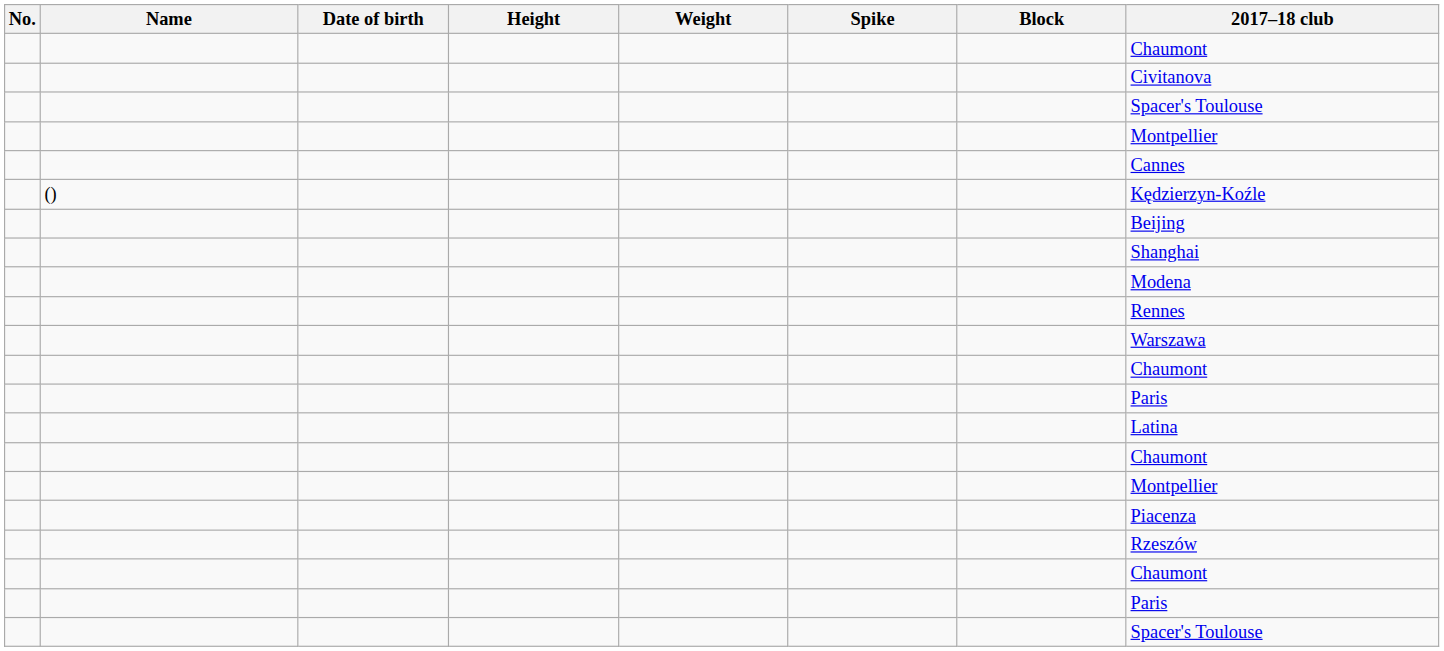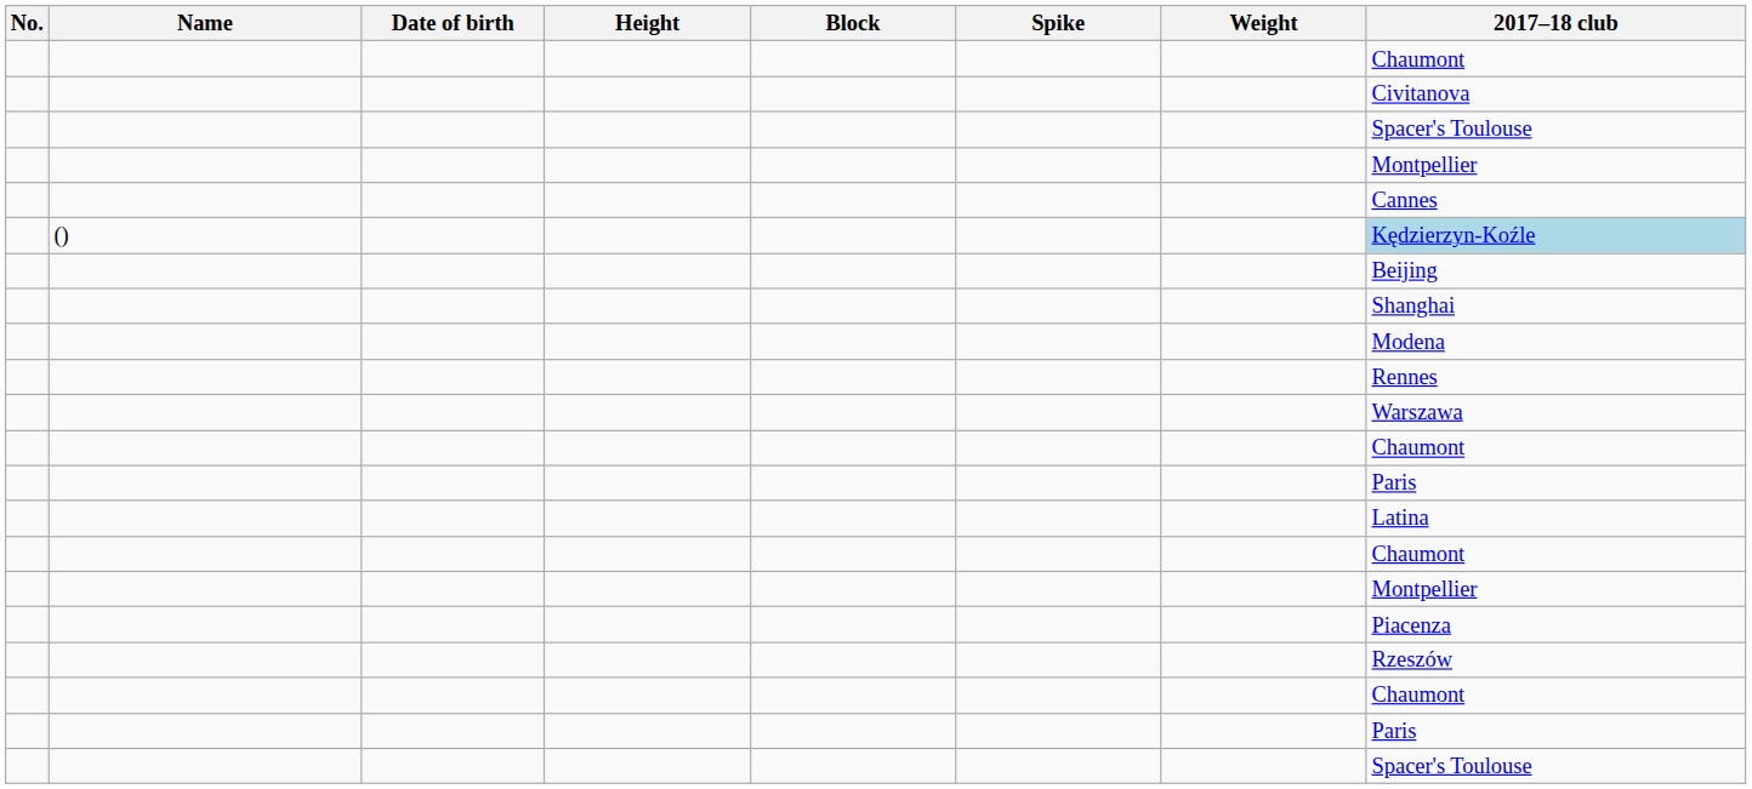 <table class="wikitable sortable" style="font-size:100%; text-align:center;">
 <tr>
 <th>No.</th>
 <th style="width:14em">Name</th>
 <th style="width:8em">Date of birth</th>
 <th style="width:9em">Height</th>
+<th style="width:9em">Block</th>
+<th style="width:9em">Spike</th>
 <th style="width:9em">Weight</th>
-<th style="width:9em">Spike</th>
-<th style="width:9em">Block</th>
 <th style="width:17em">2017–18 club</th>
 </tr>
 <tr>
 <td></td>
 <td style="text-align:left;"></td>
 <td style="text-align:right;"></td>
 <td></td>
 <td></td>
 <td></td>
 <td></td>
 <td style="text-align:left;"> <a href='#'>Chaumont</a></td>
 </tr>
 <tr>
 <td></td>
 <td style="text-align:left;"></td>
 <td style="text-align:right;"></td>
 <td></td>
 <td></td>
 <td></td>
 <td></td>
 <td style="text-align:left;"> <a href='#'>Civitanova</a></td>
 </tr>
 <tr>
 <td></td>
 <td style="text-align:left;"></td>
 <td style="text-align:right;"></td>
 <td></td>
 <td></td>
 <td></td>
 <td></td>
 <td style="text-align:left;"> <a href='#'>Spacer's Toulouse</a></td>
 </tr>
 <tr>
 <td></td>
 <td style="text-align:left;"></td>
 <td style="text-align:right;"></td>
 <td></td>
 <td></td>
 <td></td>
 <td></td>
 <td style="text-align:left;"> <a href='#'>Montpellier</a></td>
 </tr>
 <tr>
 <td></td>
 <td style="text-align:left;"></td>
 <td style="text-align:right;"></td>
 <td></td>
 <td></td>
 <td></td>
 <td></td>
 <td style="text-align:left;"> <a href='#'>Cannes</a></td>
 </tr>
 <tr>
 <td></td>
 <td style="text-align:left;"> ()</td>
 <td style="text-align:right;"></td>
 <td></td>
 <td></td>
 <td></td>
 <td></td>
-<td style="text-align:left;"> <a href='#'>Kędzierzyn-Koźle</a></td>
+<td style="background: lightblue; text-align:left;"> <a href='#'>Kędzierzyn-Koźle</a></td>
 </tr>
 <tr>
 <td></td>
 <td style="text-align:left;"></td>
 <td style="text-align:right;"></td>
 <td></td>
 <td></td>
 <td></td>
 <td></td>
 <td style="text-align:left;"> <a href='#'>Beijing</a></td>
 </tr>
 <tr>
 <td></td>
 <td style="text-align:left;"></td>
 <td style="text-align:right;"></td>
 <td></td>
 <td></td>
 <td></td>
 <td></td>
 <td style="text-align:left;"> <a href='#'>Shanghai</a></td>
 </tr>
 <tr>
 <td></td>
 <td style="text-align:left;"></td>
 <td style="text-align:right;"></td>
 <td></td>
 <td></td>
 <td></td>
 <td></td>
 <td style="text-align:left;"> <a href='#'>Modena</a></td>
 </tr>
 <tr>
 <td></td>
 <td style="text-align:left;"></td>
 <td style="text-align:right;"></td>
 <td></td>
 <td></td>
 <td></td>
 <td></td>
 <td style="text-align:left;"> <a href='#'>Rennes</a></td>
 </tr>
 <tr>
 <td></td>
 <td style="text-align:left;"></td>
 <td style="text-align:right;"></td>
 <td></td>
 <td></td>
 <td></td>
 <td></td>
 <td style="text-align:left;"> <a href='#'>Warszawa</a></td>
 </tr>
 <tr>
 <td></td>
 <td style="text-align:left;"></td>
 <td style="text-align:right;"></td>
 <td></td>
 <td></td>
 <td></td>
 <td></td>
 <td style="text-align:left;"> <a href='#'>Chaumont</a></td>
 </tr>
 <tr>
 <td></td>
 <td style="text-align:left;"></td>
 <td style="text-align:right;"></td>
 <td></td>
 <td></td>
 <td></td>
 <td></td>
 <td style="text-align:left;"> <a href='#'>Paris</a></td>
 </tr>
 <tr>
 <td></td>
 <td style="text-align:left;"></td>
 <td style="text-align:right;"></td>
 <td></td>
 <td></td>
 <td></td>
 <td></td>
 <td style="text-align:left;"> <a href='#'>Latina</a></td>
 </tr>
 <tr>
 <td></td>
 <td style="text-align:left;"></td>
 <td style="text-align:right;"></td>
 <td></td>
 <td></td>
 <td></td>
 <td></td>
 <td style="text-align:left;"> <a href='#'>Chaumont</a></td>
 </tr>
 <tr>
 <td></td>
 <td style="text-align:left;"></td>
 <td style="text-align:right;"></td>
 <td></td>
 <td></td>
 <td></td>
 <td></td>
 <td style="text-align:left;"> <a href='#'>Montpellier</a></td>
 </tr>
 <tr>
 <td></td>
 <td style="text-align:left;"></td>
 <td style="text-align:right;"></td>
 <td></td>
 <td></td>
 <td></td>
 <td></td>
 <td style="text-align:left;"> <a href='#'>Piacenza</a></td>
 </tr>
 <tr>
 <td></td>
 <td style="text-align:left;"></td>
 <td style="text-align:right;"></td>
 <td></td>
 <td></td>
 <td></td>
 <td></td>
 <td style="text-align:left;"> <a href='#'>Rzeszów</a></td>
 </tr>
 <tr>
 <td></td>
 <td style="text-align:left;"></td>
 <td style="text-align:right;"></td>
 <td></td>
 <td></td>
 <td></td>
 <td></td>
 <td style="text-align:left;"> <a href='#'>Chaumont</a></td>
 </tr>
 <tr>
 <td></td>
 <td style="text-align:left;"></td>
 <td style="text-align:right;"></td>
 <td></td>
 <td></td>
 <td></td>
 <td></td>
 <td style="text-align:left;"> <a href='#'>Paris</a></td>
 </tr>
 <tr>
 <td></td>
 <td style="text-align:left;"></td>
 <td style="text-align:right;"></td>
 <td></td>
 <td></td>
 <td></td>
 <td></td>
 <td style="text-align:left;"> <a href='#'>Spacer's Toulouse</a></td>
 </tr>
 </table>
